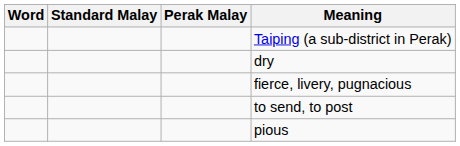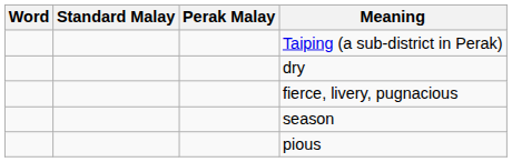 <table class="wikitable">
 <tr>
 <th><strong>Word</strong></th>
 <th><strong>Standard Malay</strong></th>
 <th><strong>Perak Malay</strong></th>
 <th><strong>Meaning</strong></th>
 </tr>
 <tr>
 <td> <br> </td>
 <td></td>
 <td></td>
 <td><a href='#'>Taiping</a> (a sub-district in Perak)</td>
 </tr>
 <tr>
 <td> <br> </td>
 <td></td>
 <td></td>
 <td>dry</td>
 </tr>
 <tr>
 <td> <br> </td>
 <td></td>
 <td></td>
 <td>fierce, livery, pugnacious</td>
 </tr>
 <tr>
 <td> <br> </td>
 <td></td>
 <td></td>
-<td>to send, to post</td>
+<td>season</td>
 </tr>
 <tr>
 <td> <br> </td>
 <td></td>
 <td></td>
 <td>pious</td>
 </tr>
 </table>
